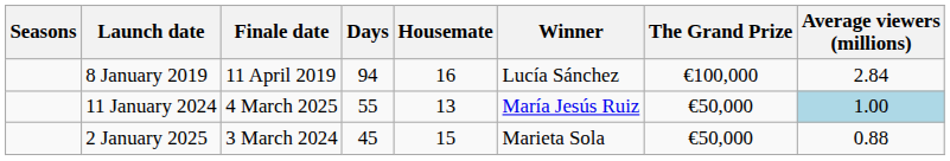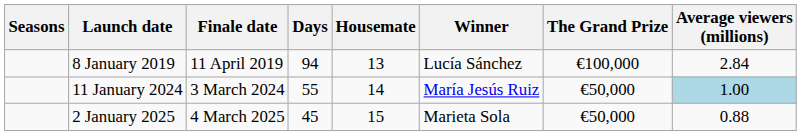 <table class="wikitable" text-align:left; line-height:20px;">
 <tr>
 <th>Seasons</th>
 <th>Launch date</th>
 <th>Finale date</th>
 <th>Days</th>
 <th>Housemate</th>
 <th>Winner</th>
 <th>The Grand Prize</th>
 <th>Average viewers<br>(millions)</th>
 </tr>
 <tr>
 <td></td>
 <td>8 January 2019</td>
 <td>11 April 2019</td>
 <td align=center>94</td>
-<td align=center>16</td>
+<td align=center>13</td>
 <td>Lucía Sánchez</td>
 <td align=center>€100,000</td>
 <td align=center>2.84</td>
 </tr>
 <tr>
 <td></td>
 <td>11 January 2024</td>
-<td>4 March 2025</td>
+<td>3 March 2024</td>
 <td align=center>55</td>
-<td align=center>13</td>
+<td align=center>14</td>
 <td><a href='#'>María Jesús Ruiz</a></td>
 <td align=center>€50,000</td>
 <td align=center style="background: lightblue;">1.00</td>
 </tr>
 <tr>
 <td></td>
 <td>2 January 2025</td>
-<td>3 March 2024</td>
+<td>4 March 2025</td>
 <td align=center>45</td>
 <td align=center>15</td>
 <td>Marieta Sola</td>
 <td align=center>€50,000</td>
 <td align=center>0.88</td>
 </tr>
 </table>
